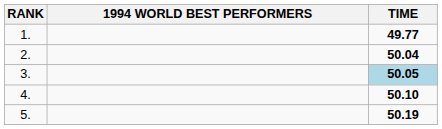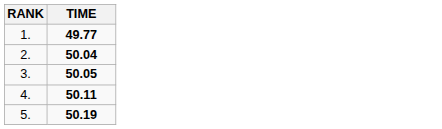 <table class=wikitable>
 <tr>
 <th>RANK</th>
-<th align="center" style="width: 25em">1994 WORLD BEST PERFORMERS</th>
 <th align="center" style="width: 5em">TIME</th>
 </tr>
 <tr>
 <td align="center">1.</td>
-<td></td>
 <td align="center"><strong>49.77</strong></td>
 </tr>
 <tr>
 <td align="center">2.</td>
-<td></td>
 <td align="center"><strong>50.04</strong></td>
 </tr>
 <tr>
 <td align="center">3.</td>
-<td></td>
-<td align="center" style="background: lightblue;"><strong>50.05</strong></td>
+<td align="center"><strong>50.05</strong></td>
 </tr>
 <tr>
 <td align="center">4.</td>
-<td></td>
-<td align="center"><strong>50.10</strong></td>
+<td align="center"><strong>50.11</strong></td>
 </tr>
 <tr>
 <td align="center">5.</td>
-<td></td>
 <td align="center"><strong>50.19</strong></td>
 </tr>
 </table>
